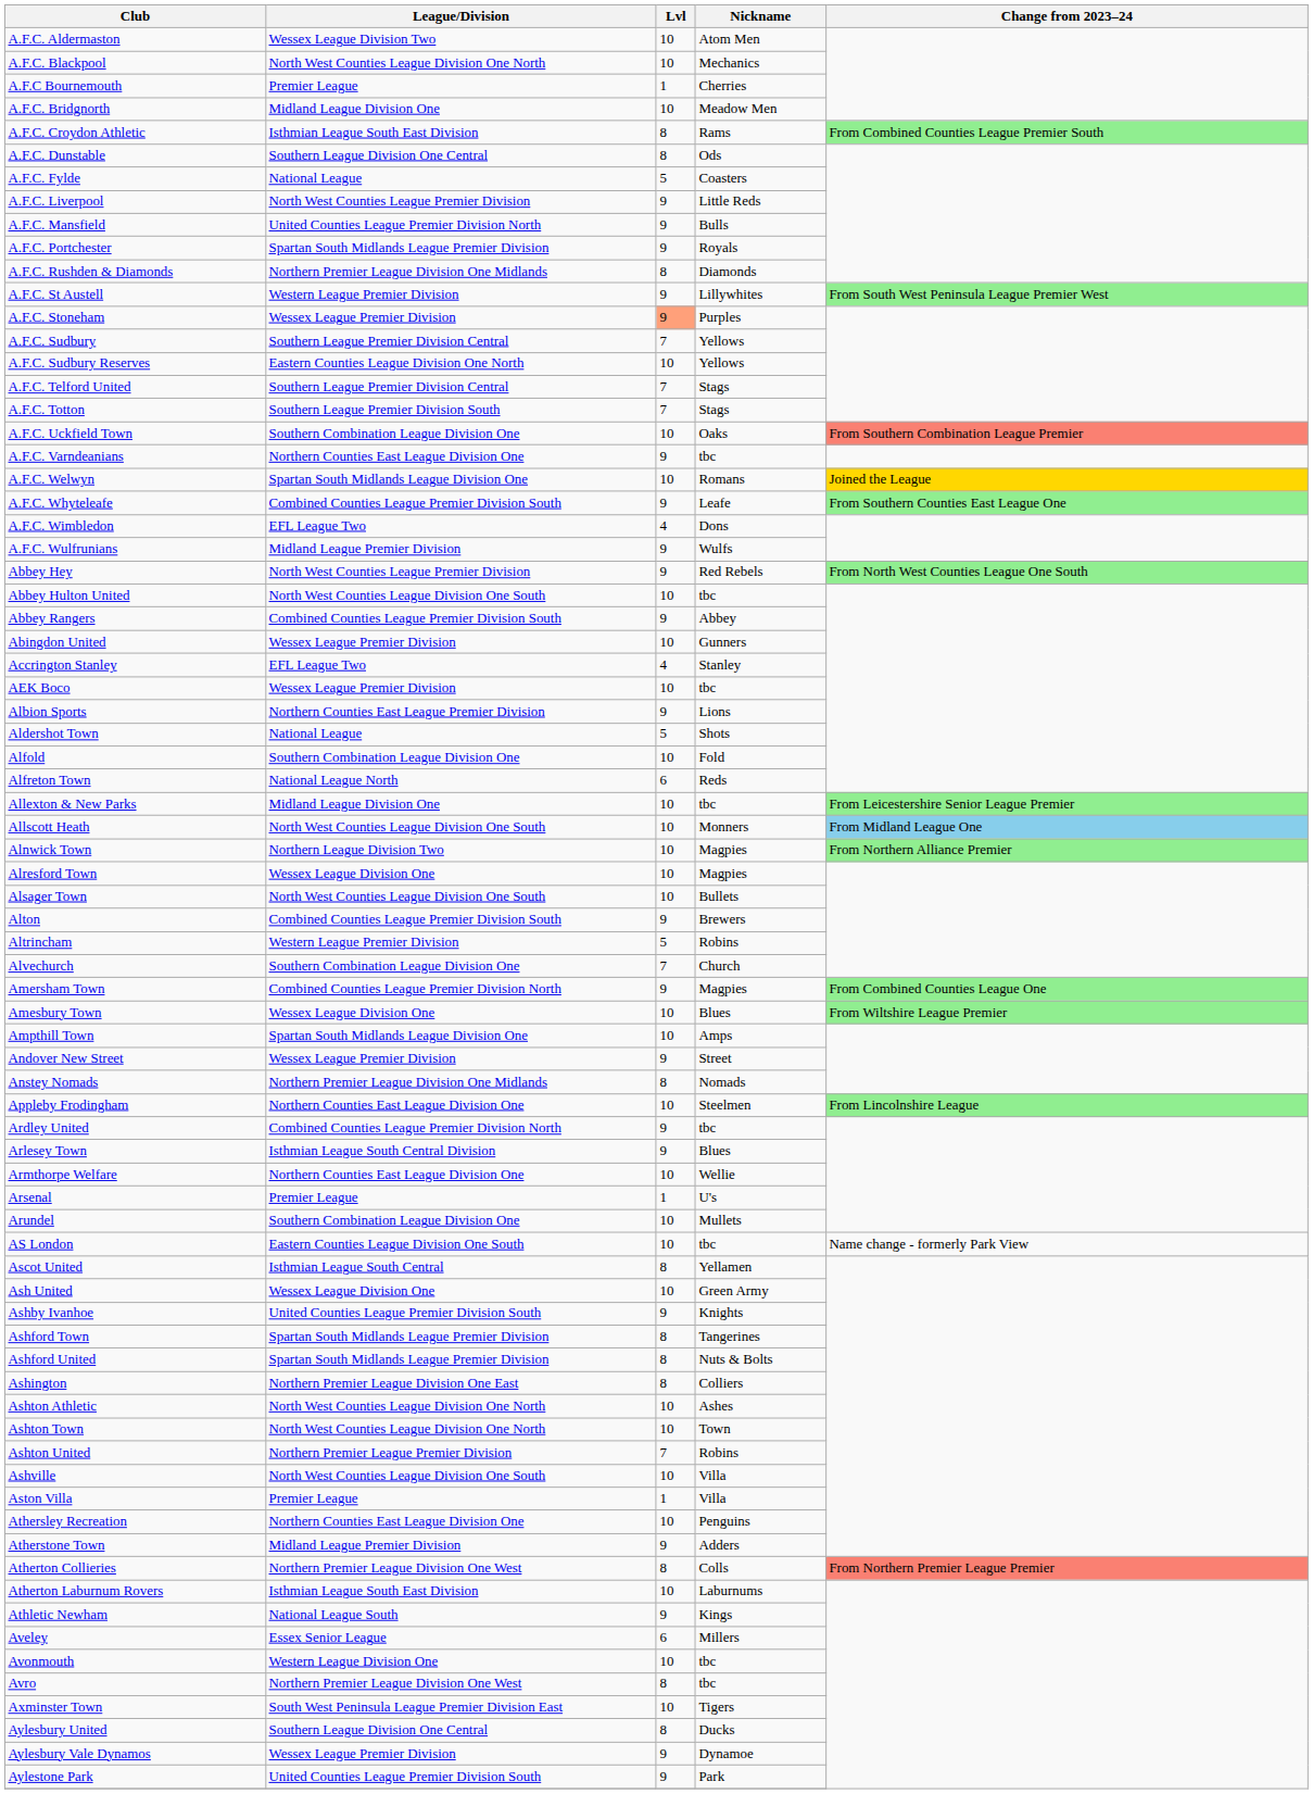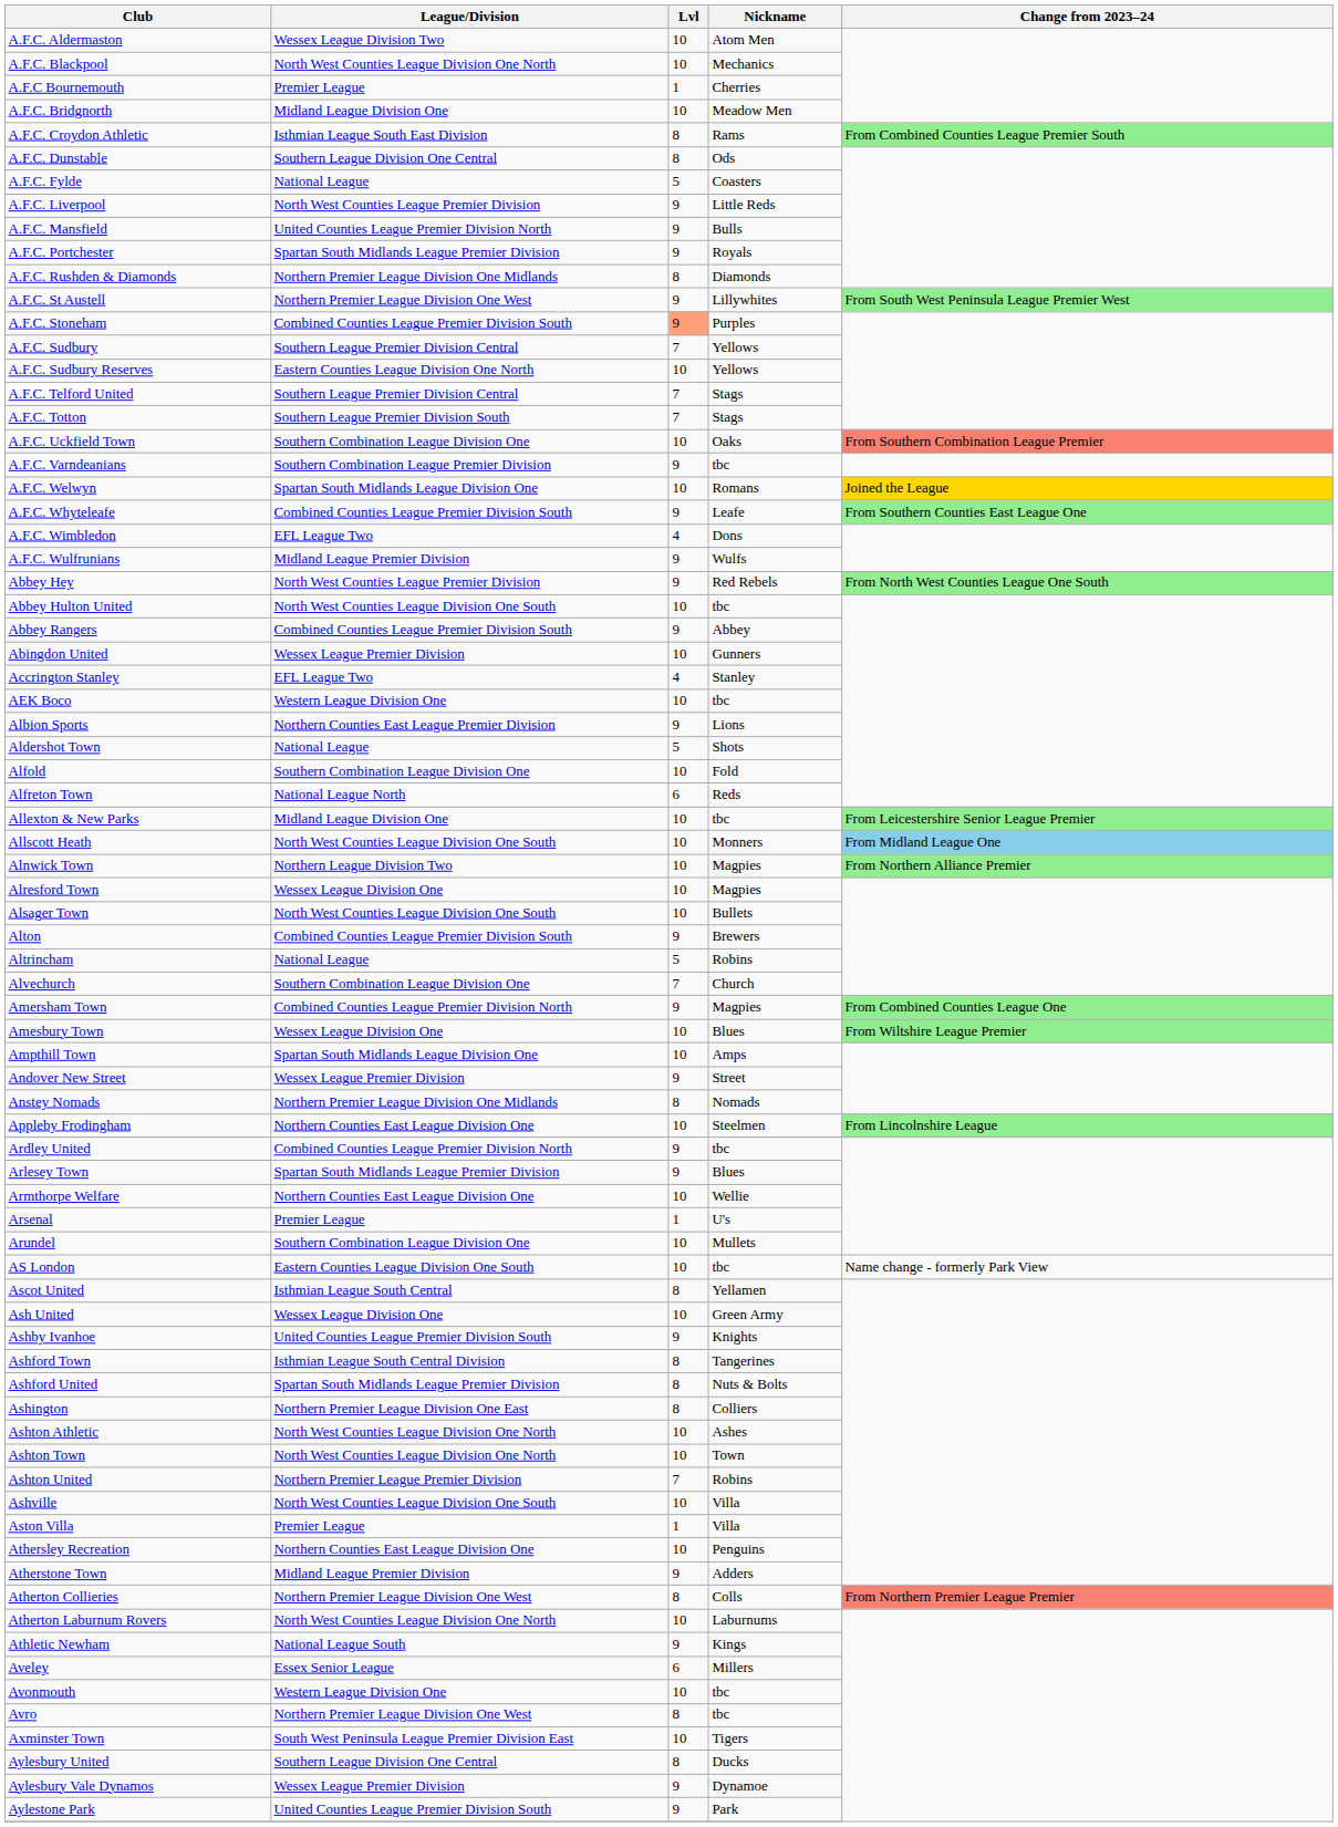 <table class="wikitable sortable" width=100% style="font-size:85%">
 <tr>
 <th width=20%>Club</th>
 <th width=30%>League/Division</th>
 <th width=3%>Lvl</th>
 <th width=10%>Nickname</th>
 <th width=37%>Change from 2023–24</th>
 </tr>
 <tr>
 <td><a href='#'>A.F.C. Aldermaston</a></td>
 <td><a href='#'>Wessex League Division Two</a></td>
 <td>10</td>
 <td>Atom Men</td>
 </tr>
 <tr>
 <td><a href='#'>A.F.C. Blackpool</a></td>
 <td><a href='#'>North West Counties League Division One North</a></td>
 <td>10</td>
 <td>Mechanics</td>
 </tr>
 <tr>
 <td><a href='#'>A.F.C Bournemouth</a></td>
 <td><a href='#'>Premier League</a></td>
 <td>1</td>
 <td>Cherries</td>
 </tr>
 <tr>
 <td><a href='#'>A.F.C. Bridgnorth</a></td>
 <td><a href='#'>Midland League Division One</a></td>
 <td>10</td>
 <td>Meadow Men</td>
 </tr>
 <tr>
 <td><a href='#'>A.F.C. Croydon Athletic</a></td>
 <td><a href='#'>Isthmian League South East Division</a></td>
 <td>8</td>
 <td>Rams</td>
 <td style="background:lightgreen">From Combined Counties League Premier South</td>
 </tr>
 <tr>
 <td><a href='#'>A.F.C. Dunstable</a></td>
 <td><a href='#'>Southern League Division One Central</a></td>
 <td>8</td>
 <td>Ods</td>
 </tr>
 <tr>
 <td><a href='#'>A.F.C. Fylde</a></td>
 <td><a href='#'>National League</a></td>
 <td>5</td>
 <td>Coasters</td>
 </tr>
 <tr>
 <td><a href='#'>A.F.C. Liverpool</a></td>
 <td><a href='#'>North West Counties League Premier Division</a></td>
 <td>9</td>
 <td>Little Reds</td>
 </tr>
 <tr>
 <td><a href='#'>A.F.C. Mansfield</a></td>
 <td><a href='#'>United Counties League Premier Division North</a></td>
 <td>9</td>
 <td>Bulls</td>
 </tr>
 <tr>
 <td><a href='#'>A.F.C. Portchester</a></td>
 <td><a href='#'>Spartan South Midlands League Premier Division</a></td>
 <td>9</td>
 <td>Royals</td>
 </tr>
 <tr>
 <td><a href='#'>A.F.C. Rushden & Diamonds</a></td>
 <td><a href='#'>Northern Premier League Division One Midlands</a></td>
 <td>8</td>
 <td>Diamonds</td>
 </tr>
 <tr>
 <td><a href='#'>A.F.C. St Austell</a></td>
-<td><a href='#'>Western League Premier Division</a></td>
+<td><a href='#'>Northern Premier League Division One West</a></td>
 <td>9</td>
 <td>Lillywhites</td>
 <td style="background:lightgreen">From South West Peninsula League Premier West</td>
 </tr>
 <tr>
 <td><a href='#'>A.F.C. Stoneham</a></td>
-<td><a href='#'>Wessex League Premier Division</a></td>
+<td><a href='#'>Combined Counties League Premier Division South</a></td>
 <td style="background: lightsalmon;">9</td>
 <td>Purples</td>
 </tr>
 <tr>
 <td><a href='#'>A.F.C. Sudbury</a></td>
 <td><a href='#'>Southern League Premier Division Central</a></td>
 <td>7</td>
 <td>Yellows</td>
 </tr>
 <tr>
 <td><a href='#'>A.F.C. Sudbury Reserves</a></td>
 <td><a href='#'>Eastern Counties League Division One North</a></td>
 <td>10</td>
 <td>Yellows</td>
 </tr>
 <tr>
 <td><a href='#'>A.F.C. Telford United</a></td>
 <td><a href='#'>Southern League Premier Division Central</a></td>
 <td>7</td>
 <td>Stags</td>
 </tr>
 <tr>
 <td><a href='#'>A.F.C. Totton</a></td>
 <td><a href='#'>Southern League Premier Division South</a></td>
 <td>7</td>
 <td>Stags</td>
 </tr>
 <tr>
 <td><a href='#'>A.F.C. Uckfield Town</a></td>
 <td><a href='#'>Southern Combination League Division One</a></td>
 <td>10</td>
 <td>Oaks</td>
 <td style="background:salmon">From Southern Combination League Premier</td>
 </tr>
 <tr>
 <td><a href='#'>A.F.C. Varndeanians</a></td>
-<td><a href='#'>Northern Counties East League Division One</a></td>
+<td><a href='#'>Southern Combination League Premier Division</a></td>
 <td>9</td>
 <td>tbc</td>
 </tr>
 <tr>
 <td><a href='#'>A.F.C. Welwyn</a></td>
 <td><a href='#'>Spartan South Midlands League Division One</a></td>
 <td>10</td>
 <td>Romans</td>
 <td style="background:gold">Joined the League</td>
 </tr>
 <tr>
 <td><a href='#'>A.F.C. Whyteleafe</a></td>
 <td><a href='#'>Combined Counties League Premier Division South</a></td>
 <td>9</td>
 <td>Leafe</td>
 <td style="background:lightgreen">From Southern Counties East League One</td>
 </tr>
 <tr>
 <td><a href='#'>A.F.C. Wimbledon</a></td>
 <td><a href='#'>EFL League Two</a></td>
 <td>4</td>
 <td>Dons</td>
 </tr>
 <tr>
 <td><a href='#'>A.F.C. Wulfrunians</a></td>
 <td><a href='#'>Midland League Premier Division</a></td>
 <td>9</td>
 <td>Wulfs</td>
 </tr>
 <tr>
 <td><a href='#'>Abbey Hey</a></td>
 <td><a href='#'>North West Counties League Premier Division</a></td>
 <td>9</td>
 <td>Red Rebels</td>
 <td style="background:lightgreen">From North West Counties League One South</td>
 </tr>
 <tr>
 <td><a href='#'>Abbey Hulton United</a></td>
 <td><a href='#'>North West Counties League Division One South</a></td>
 <td>10</td>
 <td>tbc</td>
 </tr>
 <tr>
 <td><a href='#'>Abbey Rangers</a></td>
 <td><a href='#'>Combined Counties League Premier Division South</a></td>
 <td>9</td>
 <td>Abbey</td>
 </tr>
 <tr>
 <td><a href='#'>Abingdon United</a></td>
 <td><a href='#'>Wessex League Premier Division</a></td>
 <td>10</td>
 <td>Gunners</td>
 </tr>
 <tr>
 <td><a href='#'>Accrington Stanley</a></td>
 <td><a href='#'>EFL League Two</a></td>
 <td>4</td>
 <td>Stanley</td>
 </tr>
 <tr>
 <td><a href='#'>AEK Boco</a></td>
-<td><a href='#'>Wessex League Premier Division</a></td>
+<td><a href='#'>Western League Division One</a></td>
 <td>10</td>
 <td>tbc</td>
 </tr>
 <tr>
 <td><a href='#'>Albion Sports</a></td>
 <td><a href='#'>Northern Counties East League Premier Division</a></td>
 <td>9</td>
 <td>Lions</td>
 </tr>
 <tr>
 <td><a href='#'>Aldershot Town</a></td>
 <td><a href='#'>National League</a></td>
 <td>5</td>
 <td>Shots</td>
 </tr>
 <tr>
 <td><a href='#'>Alfold</a></td>
 <td><a href='#'>Southern Combination League Division One</a></td>
 <td>10</td>
 <td>Fold</td>
 </tr>
 <tr>
 <td><a href='#'>Alfreton Town</a></td>
 <td><a href='#'>National League North</a></td>
 <td>6</td>
 <td>Reds</td>
 </tr>
 <tr>
 <td><a href='#'>Allexton & New Parks</a></td>
 <td><a href='#'>Midland League Division One</a></td>
 <td>10</td>
 <td>tbc</td>
 <td style="background:lightgreen">From Leicestershire Senior League Premier</td>
 </tr>
 <tr>
 <td><a href='#'>Allscott Heath</a></td>
 <td><a href='#'>North West Counties League Division One South</a></td>
 <td>10</td>
 <td>Monners</td>
 <td style="background:skyblue">From Midland League One</td>
 </tr>
 <tr>
 <td><a href='#'>Alnwick Town</a></td>
 <td><a href='#'>Northern League Division Two</a></td>
 <td>10</td>
 <td>Magpies</td>
 <td style="background:lightgreen">From Northern Alliance Premier</td>
 </tr>
 <tr>
 <td><a href='#'>Alresford Town</a></td>
 <td><a href='#'>Wessex League Division One</a></td>
 <td>10</td>
 <td>Magpies</td>
 </tr>
 <tr>
 <td><a href='#'>Alsager Town</a></td>
 <td><a href='#'>North West Counties League Division One South</a></td>
 <td>10</td>
 <td>Bullets</td>
 </tr>
 <tr>
 <td><a href='#'>Alton</a></td>
 <td><a href='#'>Combined Counties League Premier Division South</a></td>
 <td>9</td>
 <td>Brewers</td>
 </tr>
 <tr>
 <td><a href='#'>Altrincham</a></td>
-<td><a href='#'>Western League Premier Division</a></td>
+<td><a href='#'>National League</a></td>
 <td>5</td>
 <td>Robins</td>
 </tr>
 <tr>
 <td><a href='#'>Alvechurch</a></td>
 <td><a href='#'>Southern Combination League Division One</a></td>
 <td>7</td>
 <td>Church</td>
 </tr>
 <tr>
 <td><a href='#'>Amersham Town</a></td>
 <td><a href='#'>Combined Counties League Premier Division North</a></td>
 <td>9</td>
 <td>Magpies</td>
 <td style="background:lightgreen">From Combined Counties League One</td>
 </tr>
 <tr>
 <td><a href='#'>Amesbury Town</a></td>
 <td><a href='#'>Wessex League Division One</a></td>
 <td>10</td>
 <td>Blues</td>
 <td style="background:lightgreen">From Wiltshire League Premier</td>
 </tr>
 <tr>
 <td><a href='#'>Ampthill Town</a></td>
 <td><a href='#'>Spartan South Midlands League Division One</a></td>
 <td>10</td>
 <td>Amps</td>
 </tr>
 <tr>
 <td><a href='#'>Andover New Street</a></td>
 <td><a href='#'>Wessex League Premier Division</a></td>
 <td>9</td>
 <td>Street</td>
 </tr>
 <tr>
 <td><a href='#'>Anstey Nomads</a></td>
 <td><a href='#'>Northern Premier League Division One Midlands</a></td>
 <td>8</td>
 <td>Nomads</td>
 </tr>
 <tr>
 <td><a href='#'>Appleby Frodingham</a></td>
 <td><a href='#'>Northern Counties East League Division One</a></td>
 <td>10</td>
 <td>Steelmen</td>
 <td style="background:lightgreen">From Lincolnshire League</td>
 </tr>
 <tr>
 <td><a href='#'>Ardley United</a></td>
 <td><a href='#'>Combined Counties League Premier Division North</a></td>
 <td>9</td>
 <td>tbc</td>
 </tr>
 <tr>
 <td><a href='#'>Arlesey Town</a></td>
-<td><a href='#'>Isthmian League South Central Division</a></td>
+<td><a href='#'>Spartan South Midlands League Premier Division</a></td>
 <td>9</td>
 <td>Blues</td>
 </tr>
 <tr>
 <td><a href='#'>Armthorpe Welfare</a></td>
 <td><a href='#'>Northern Counties East League Division One</a></td>
 <td>10</td>
 <td>Wellie</td>
 </tr>
 <tr>
 <td><a href='#'>Arsenal</a></td>
 <td><a href='#'>Premier League</a></td>
 <td>1</td>
 <td>U's</td>
 </tr>
 <tr>
 <td><a href='#'>Arundel</a></td>
 <td><a href='#'>Southern Combination League Division One</a></td>
 <td>10</td>
 <td>Mullets</td>
 </tr>
 <tr>
 <td><a href='#'>AS London</a></td>
 <td><a href='#'>Eastern Counties League Division One South</a></td>
 <td>10</td>
 <td>tbc</td>
 <td>Name change - formerly Park View</td>
 </tr>
 <tr>
 <td><a href='#'>Ascot United</a></td>
 <td><a href='#'>Isthmian League South Central</a></td>
 <td>8</td>
 <td>Yellamen</td>
 </tr>
 <tr>
 <td><a href='#'>Ash United</a></td>
 <td><a href='#'>Wessex League Division One</a></td>
 <td>10</td>
 <td>Green Army</td>
 </tr>
 <tr>
 <td><a href='#'>Ashby Ivanhoe</a></td>
 <td><a href='#'>United Counties League Premier Division South</a></td>
 <td>9</td>
 <td>Knights</td>
 </tr>
 <tr>
 <td><a href='#'>Ashford Town</a></td>
-<td><a href='#'>Spartan South Midlands League Premier Division</a></td>
+<td><a href='#'>Isthmian League South Central Division</a></td>
 <td>8</td>
 <td>Tangerines</td>
 </tr>
 <tr>
 <td><a href='#'>Ashford United</a></td>
 <td><a href='#'>Spartan South Midlands League Premier Division</a></td>
 <td>8</td>
 <td>Nuts & Bolts</td>
 </tr>
 <tr>
 <td><a href='#'>Ashington</a></td>
 <td><a href='#'>Northern Premier League Division One East</a></td>
 <td>8</td>
 <td>Colliers</td>
 </tr>
 <tr>
 <td><a href='#'>Ashton Athletic</a></td>
 <td><a href='#'>North West Counties League Division One North</a></td>
 <td>10</td>
 <td>Ashes</td>
 </tr>
 <tr>
 <td><a href='#'>Ashton Town</a></td>
 <td><a href='#'>North West Counties League Division One North</a></td>
 <td>10</td>
 <td>Town</td>
 </tr>
 <tr>
 <td><a href='#'>Ashton United</a></td>
 <td><a href='#'>Northern Premier League Premier Division</a></td>
 <td>7</td>
 <td>Robins</td>
 </tr>
 <tr>
 <td><a href='#'>Ashville</a></td>
 <td><a href='#'>North West Counties League Division One South</a></td>
 <td>10</td>
 <td>Villa</td>
 </tr>
 <tr>
 <td><a href='#'>Aston Villa</a></td>
 <td><a href='#'>Premier League</a></td>
 <td>1</td>
 <td>Villa</td>
 </tr>
 <tr>
 <td><a href='#'>Athersley Recreation</a></td>
 <td><a href='#'>Northern Counties East League Division One</a></td>
 <td>10</td>
 <td>Penguins</td>
 </tr>
 <tr>
 <td><a href='#'>Atherstone Town</a></td>
 <td><a href='#'>Midland League Premier Division</a></td>
 <td>9</td>
 <td>Adders</td>
 </tr>
 <tr>
 <td><a href='#'>Atherton Collieries</a></td>
 <td><a href='#'>Northern Premier League Division One West</a></td>
 <td>8</td>
 <td>Colls</td>
 <td style="background:salmon">From Northern Premier League Premier</td>
 </tr>
 <tr>
 <td><a href='#'>Atherton Laburnum Rovers</a></td>
-<td><a href='#'>Isthmian League South East Division</a></td>
+<td><a href='#'>North West Counties League Division One North</a></td>
 <td>10</td>
 <td>Laburnums</td>
 </tr>
 <tr>
 <td><a href='#'>Athletic Newham</a></td>
 <td><a href='#'>National League South</a></td>
 <td>9</td>
 <td>Kings</td>
 </tr>
 <tr>
 <td><a href='#'>Aveley</a></td>
 <td><a href='#'>Essex Senior League</a></td>
 <td>6</td>
 <td>Millers</td>
 </tr>
 <tr>
 <td><a href='#'>Avonmouth</a></td>
 <td><a href='#'>Western League Division One</a></td>
 <td>10</td>
 <td>tbc</td>
 </tr>
 <tr>
 <td><a href='#'>Avro</a></td>
 <td><a href='#'>Northern Premier League Division One West</a></td>
 <td>8</td>
 <td>tbc</td>
 </tr>
 <tr>
 <td><a href='#'>Axminster Town</a></td>
 <td><a href='#'>South West Peninsula League Premier Division East</a></td>
 <td>10</td>
 <td>Tigers</td>
 </tr>
 <tr>
 <td><a href='#'>Aylesbury United</a></td>
 <td><a href='#'>Southern League Division One Central</a></td>
 <td>8</td>
 <td>Ducks</td>
 </tr>
 <tr>
 <td><a href='#'>Aylesbury Vale Dynamos</a></td>
 <td><a href='#'>Wessex League Premier Division</a></td>
 <td>9</td>
 <td>Dynamoe</td>
 </tr>
 <tr>
 <td><a href='#'>Aylestone Park</a></td>
 <td><a href='#'>United Counties League Premier Division South</a></td>
 <td>9</td>
 <td>Park</td>
 </tr>
 <tr>
 </tr>
 </table>
